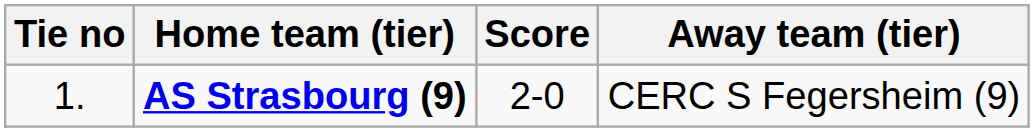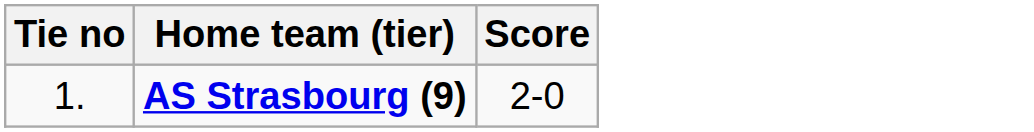 <table class="wikitable" style="text-align: center">
 <tr>
 <th>Tie no</th>
 <th>Home team (tier)</th>
 <th>Score</th>
-<th>Away team (tier)</th>
 </tr>
 <tr>
 <td>1.</td>
 <td><strong><a href='#'>AS Strasbourg</a> (9)</strong></td>
 <td>2-0</td>
-<td>CERC S Fegersheim (9)</td>
 </tr>
 </table>
